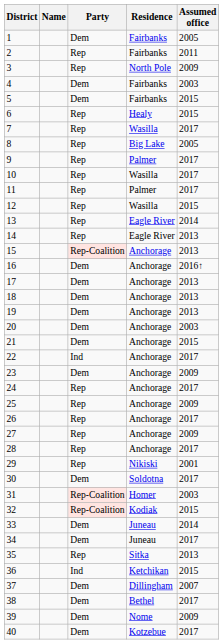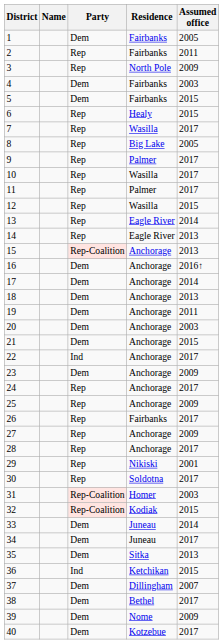 <table class="wikitable sortable">
 <tr>
 <th>District</th>
 <th>Name</th>
 <th>Party</th>
 <th>Residence</th>
 <th>Assumed<br>office</th>
 </tr>
 <tr>
 <td>1</td>
 <td></td>
 <td>Dem</td>
 <td><a href='#'>Fairbanks</a></td>
 <td>2005</td>
 </tr>
 <tr>
 <td>2</td>
 <td></td>
 <td>Rep</td>
 <td>Fairbanks</td>
 <td>2011</td>
 </tr>
 <tr>
 <td>3</td>
 <td></td>
 <td>Rep</td>
 <td><a href='#'>North Pole</a></td>
 <td>2009</td>
 </tr>
 <tr>
 <td>4</td>
 <td></td>
 <td>Dem</td>
 <td>Fairbanks</td>
 <td>2003</td>
 </tr>
 <tr>
 <td>5</td>
 <td></td>
 <td>Dem</td>
 <td>Fairbanks</td>
 <td>2015</td>
 </tr>
 <tr>
 <td>6</td>
 <td></td>
 <td>Rep</td>
 <td><a href='#'>Healy</a></td>
 <td>2015</td>
 </tr>
 <tr>
 <td>7</td>
 <td></td>
 <td>Rep</td>
 <td><a href='#'>Wasilla</a></td>
 <td>2017</td>
 </tr>
 <tr>
 <td>8</td>
 <td></td>
 <td>Rep</td>
 <td><a href='#'>Big Lake</a></td>
 <td>2005</td>
 </tr>
 <tr>
 <td>9</td>
 <td></td>
 <td>Rep</td>
 <td><a href='#'>Palmer</a></td>
 <td>2017</td>
 </tr>
 <tr>
 <td>10</td>
 <td></td>
 <td>Rep</td>
 <td>Wasilla</td>
 <td>2017</td>
 </tr>
 <tr>
 <td>11</td>
 <td></td>
 <td>Rep</td>
 <td>Palmer</td>
 <td>2017</td>
 </tr>
 <tr>
 <td>12</td>
 <td></td>
 <td>Rep</td>
 <td>Wasilla</td>
 <td>2015</td>
 </tr>
 <tr>
 <td>13</td>
 <td></td>
 <td>Rep</td>
 <td><a href='#'>Eagle River</a></td>
 <td>2014</td>
 </tr>
 <tr>
 <td>14</td>
 <td></td>
 <td>Rep</td>
 <td>Eagle River</td>
 <td>2013</td>
 </tr>
 <tr>
 <td>15</td>
 <td></td>
 <td bgcolor=#FFE4E1>Rep-Coalition</td>
 <td><a href='#'>Anchorage</a></td>
 <td>2013</td>
 </tr>
 <tr>
 <td>16</td>
 <td></td>
 <td>Dem</td>
 <td>Anchorage</td>
 <td>2016↑</td>
 </tr>
 <tr>
 <td>17</td>
 <td></td>
 <td>Dem</td>
 <td>Anchorage</td>
-<td>2013</td>
+<td>2014</td>
 </tr>
 <tr>
 <td>18</td>
 <td></td>
 <td>Dem</td>
 <td>Anchorage</td>
 <td>2013</td>
 </tr>
 <tr>
 <td>19</td>
 <td></td>
 <td>Dem</td>
 <td>Anchorage</td>
-<td>2013</td>
+<td>2011</td>
 </tr>
 <tr>
 <td>20</td>
 <td></td>
 <td>Dem</td>
 <td>Anchorage</td>
 <td>2003</td>
 </tr>
 <tr>
 <td>21</td>
 <td></td>
 <td>Dem</td>
 <td>Anchorage</td>
 <td>2015</td>
 </tr>
 <tr>
 <td>22</td>
 <td></td>
 <td>Ind</td>
 <td>Anchorage</td>
 <td>2017</td>
 </tr>
 <tr>
 <td>23</td>
 <td></td>
 <td>Dem</td>
 <td>Anchorage</td>
 <td>2009</td>
 </tr>
 <tr>
 <td>24</td>
 <td></td>
 <td>Rep</td>
 <td>Anchorage</td>
 <td>2017</td>
 </tr>
 <tr>
 <td>25</td>
 <td></td>
 <td>Rep</td>
 <td>Anchorage</td>
 <td>2009</td>
 </tr>
 <tr>
 <td>26</td>
 <td></td>
 <td>Rep</td>
-<td>Anchorage</td>
+<td>Fairbanks</td>
 <td>2017</td>
 </tr>
 <tr>
 <td>27</td>
 <td></td>
 <td>Rep</td>
 <td>Anchorage</td>
 <td>2009</td>
 </tr>
 <tr>
 <td>28</td>
 <td></td>
 <td>Rep</td>
 <td>Anchorage</td>
 <td>2017</td>
 </tr>
 <tr>
 <td>29</td>
 <td></td>
 <td>Rep</td>
 <td><a href='#'>Nikiski</a></td>
 <td>2001</td>
 </tr>
 <tr>
 <td>30</td>
 <td></td>
-<td>Dem</td>
+<td>Rep</td>
 <td><a href='#'>Soldotna</a></td>
 <td>2017</td>
 </tr>
 <tr>
 <td>31</td>
 <td></td>
 <td bgcolor=#FFE4E1>Rep-Coalition</td>
 <td><a href='#'>Homer</a></td>
 <td>2003</td>
 </tr>
 <tr>
 <td>32</td>
 <td></td>
 <td bgcolor=#FFE4E1>Rep-Coalition</td>
 <td><a href='#'>Kodiak</a></td>
 <td>2015</td>
 </tr>
 <tr>
 <td>33</td>
 <td></td>
 <td>Dem</td>
 <td><a href='#'>Juneau</a></td>
 <td>2014</td>
 </tr>
 <tr>
 <td>34</td>
 <td></td>
 <td>Dem</td>
 <td>Juneau</td>
 <td>2017</td>
 </tr>
 <tr>
 <td>35</td>
 <td></td>
-<td>Rep</td>
+<td>Dem</td>
 <td><a href='#'>Sitka</a></td>
 <td>2013</td>
 </tr>
 <tr>
 <td>36</td>
 <td></td>
 <td>Ind</td>
 <td><a href='#'>Ketchikan</a></td>
 <td>2015</td>
 </tr>
 <tr>
 <td>37</td>
 <td></td>
 <td>Dem</td>
 <td><a href='#'>Dillingham</a></td>
 <td>2007</td>
 </tr>
 <tr>
 <td>38</td>
 <td></td>
 <td>Dem</td>
 <td><a href='#'>Bethel</a></td>
 <td>2017</td>
 </tr>
 <tr>
 <td>39</td>
 <td></td>
 <td>Dem</td>
 <td><a href='#'>Nome</a></td>
 <td>2009</td>
 </tr>
 <tr>
 <td>40</td>
 <td></td>
 <td>Dem</td>
 <td><a href='#'>Kotzebue</a></td>
 <td>2017</td>
 </tr>
 </table>
